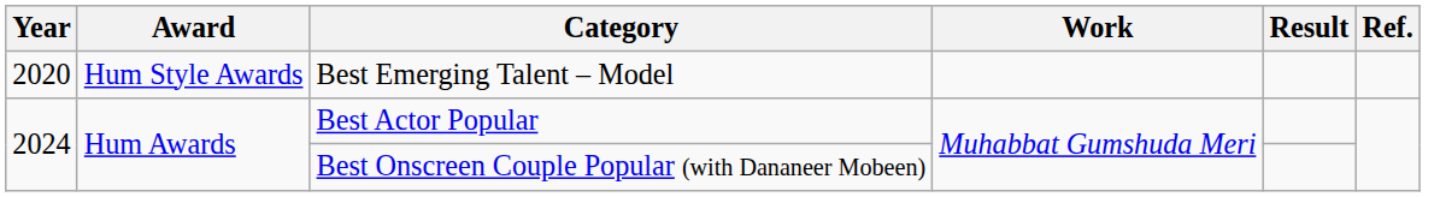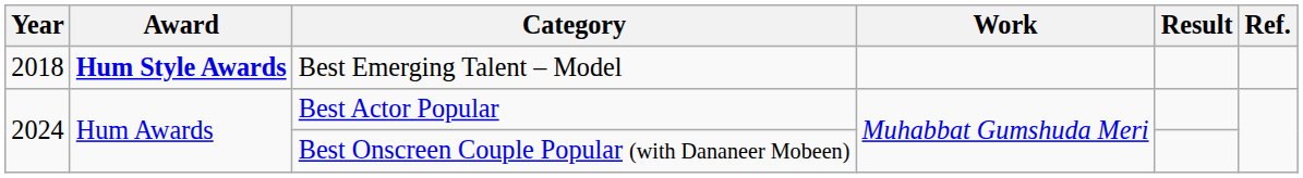 <table class="wikitable">
 <tr>
 <th>Year</th>
 <th>Award</th>
 <th>Category</th>
 <th>Work</th>
 <th>Result</th>
 <th>Ref.</th>
 </tr>
 <tr>
-<td>2020</td>
-<td><a href='#'>Hum Style Awards</a></td>
+<td>2018</td>
+<td><strong><a href='#'>Hum Style Awards</a></strong></td>
 <td>Best Emerging Talent – Model</td>
 <td></td>
 <td></td>
 <td></td>
 </tr>
 <tr>
 <td rowspan="2">2024</td>
 <td rowspan="2"><a href='#'>Hum Awards</a></td>
 <td><a href='#'>Best Actor Popular</a></td>
 <td rowspan="2"><em><a href='#'>Muhabbat Gumshuda Meri</a></em></td>
 <td></td>
 <td rowspan="2"></td>
 </tr>
 <tr>
 <td><a href='#'>Best Onscreen Couple Popular</a> <small>(with Dananeer Mobeen)</small></td>
 <td></td>
 </tr>
 </table>
